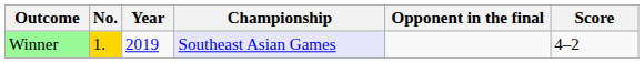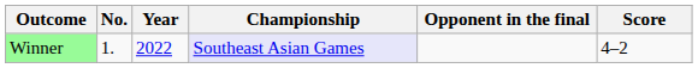 <table class="sortable wikitable">
 <tr>
 <th width="80">Outcome</th>
 <th width="20">No.</th>
 <th width="50">Year</th>
 <th width="250">Championship</th>
 <th width="200">Opponent in the final</th>
 <th width="100">Score</th>
 </tr>
 <tr>
 <td style="background:#98FB98">Winner</td>
-<td style="background: gold;">1.</td>
-<td><a href='#'>2019</a></td>
+<td>1.</td>
+<td><a href='#'>2022</a></td>
 <td style="background: lavender;"><a href='#'>Southeast Asian Games</a></td>
 <td> </td>
 <td>4–2</td>
 </tr>
 </table>
